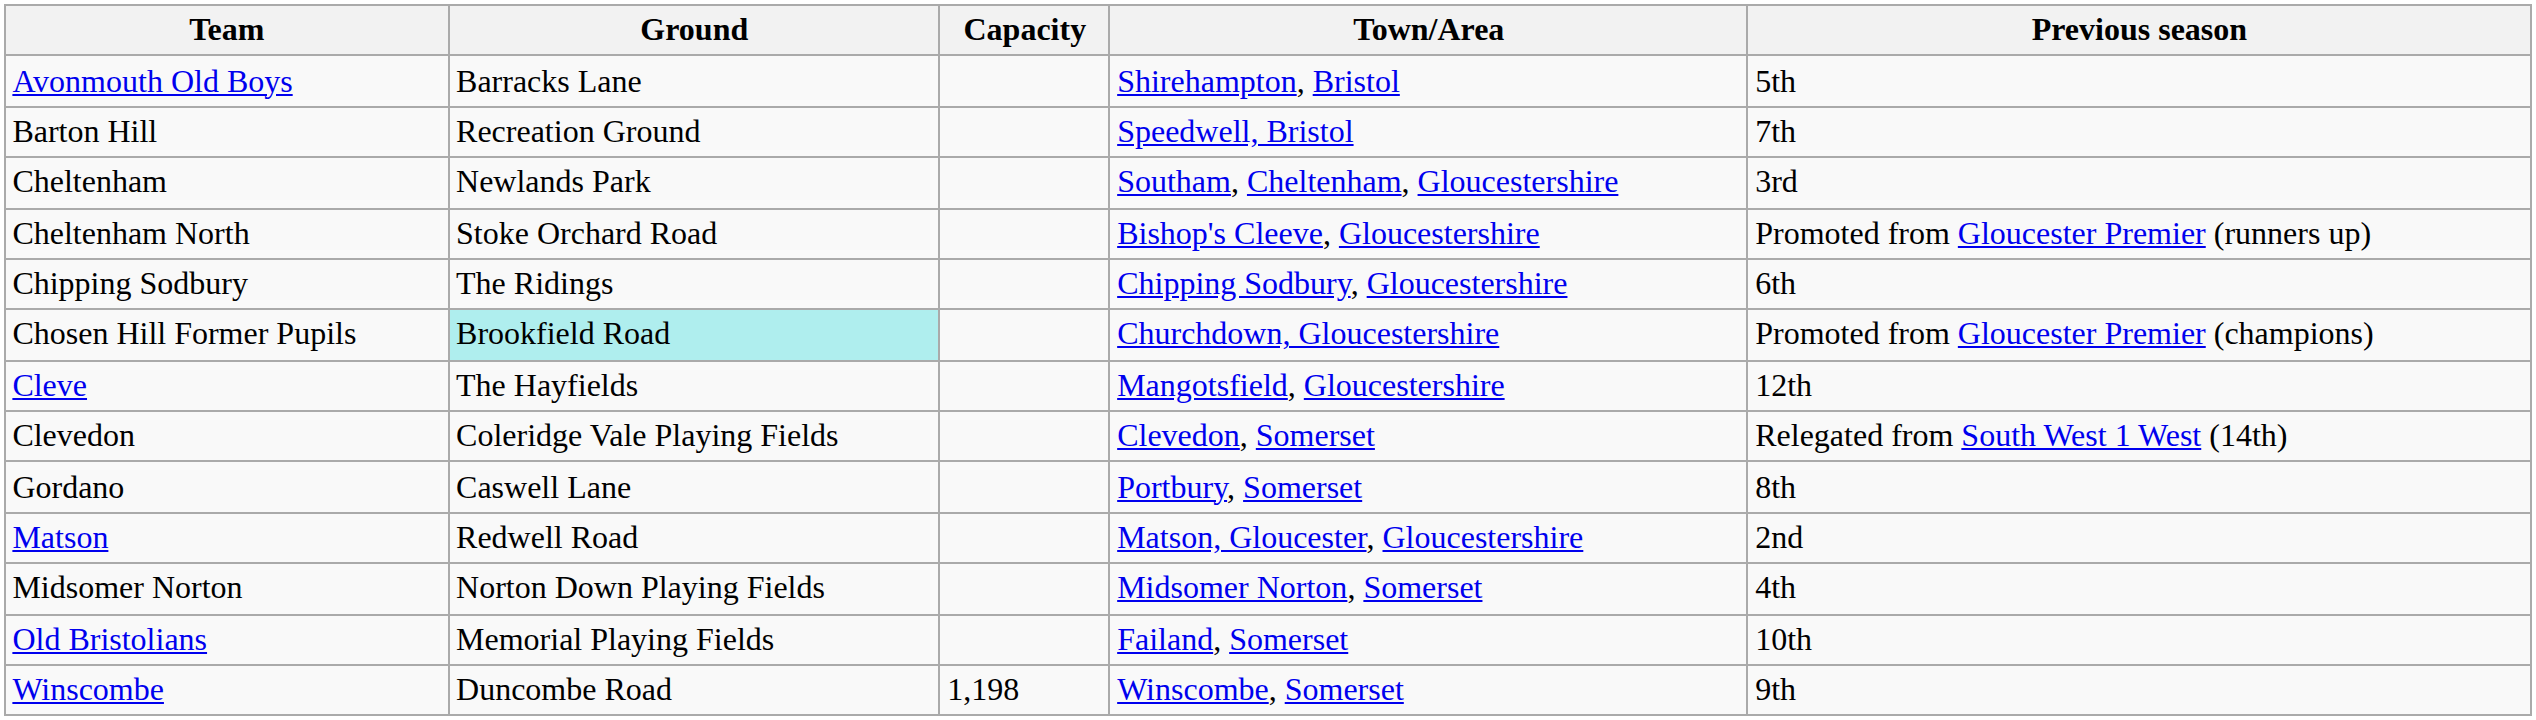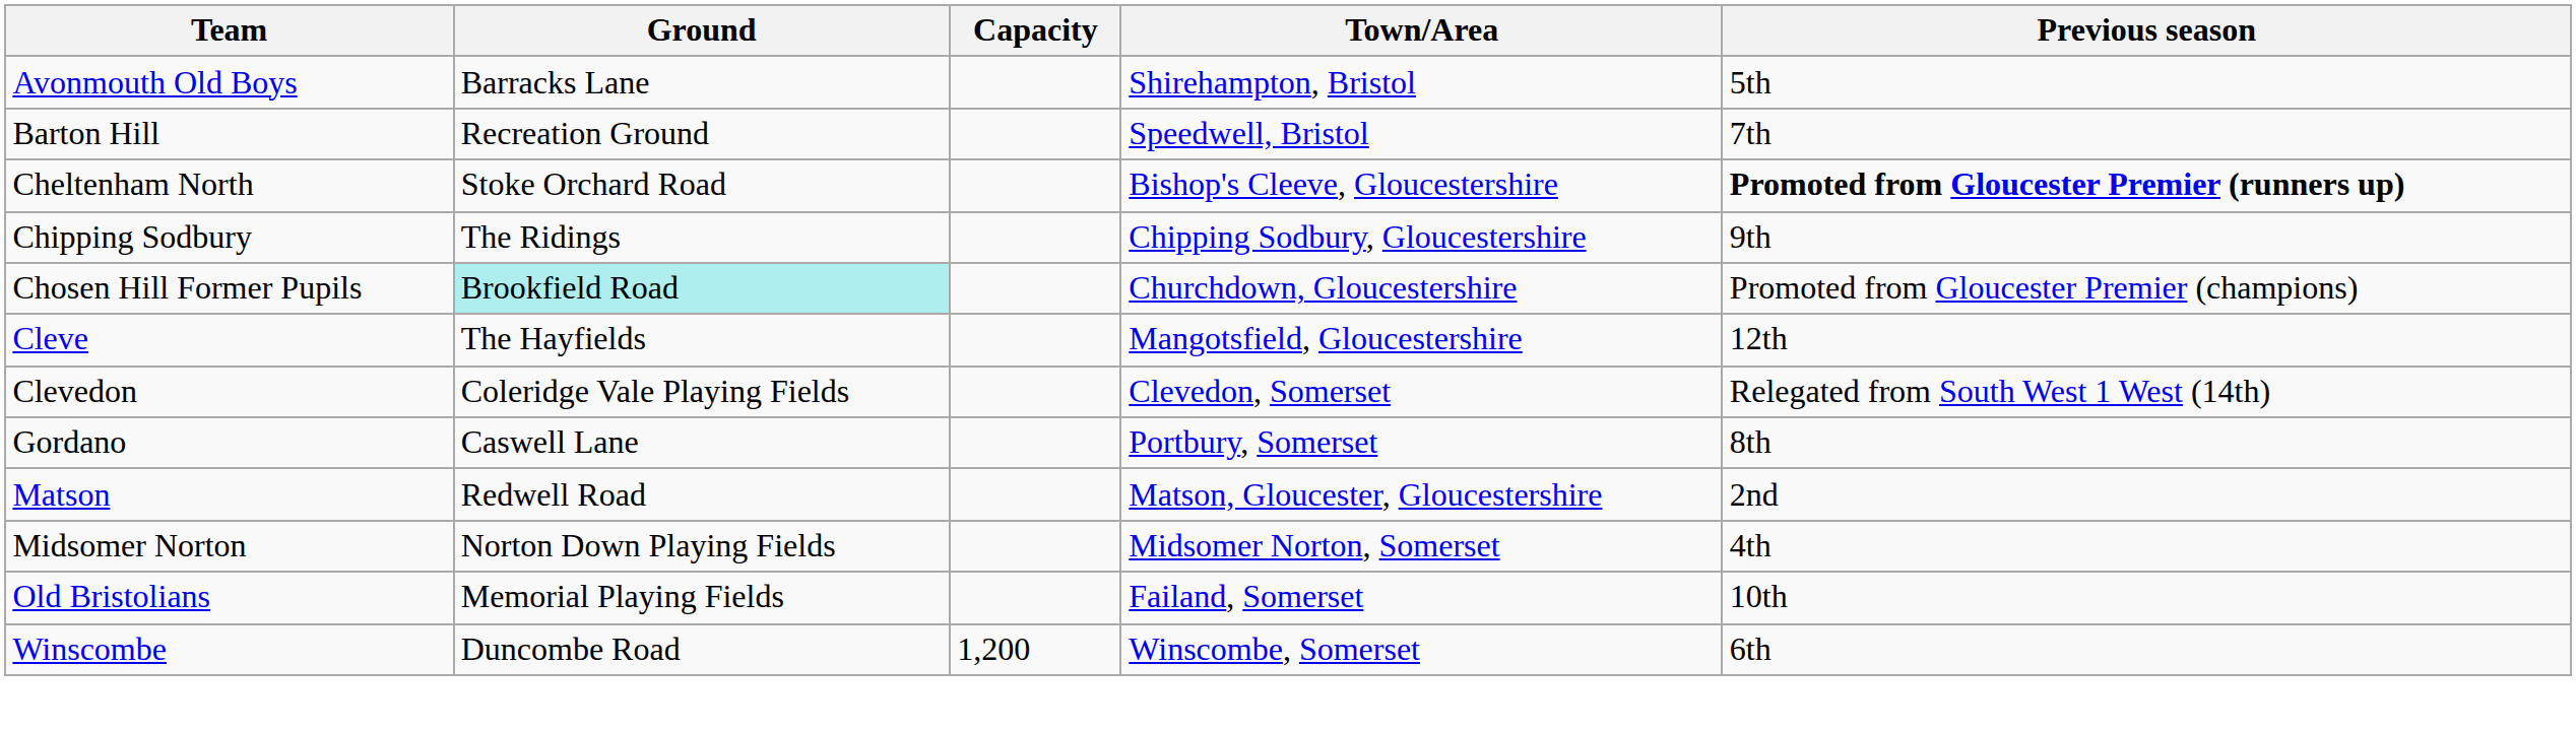 <table class="wikitable sortable" style="width:100%;">
 <tr>
 <th>Team</th>
 <th>Ground</th>
 <th>Capacity</th>
 <th>Town/Area</th>
 <th>Previous season</th>
 </tr>
 <tr>
 <td><a href='#'>Avonmouth Old Boys</a></td>
 <td>Barracks Lane</td>
 <td></td>
 <td><a href='#'>Shirehampton</a>, <a href='#'>Bristol</a></td>
 <td>5th</td>
 </tr>
 <tr>
 <td>Barton Hill</td>
 <td>Recreation Ground</td>
 <td></td>
 <td><a href='#'>Speedwell, Bristol</a></td>
 <td>7th</td>
 </tr>
 <tr>
-<td>Cheltenham</td>
-<td>Newlands Park</td>
-<td></td>
-<td><a href='#'>Southam</a>, <a href='#'>Cheltenham</a>, <a href='#'>Gloucestershire</a></td>
-<td>3rd</td>
-</tr>
-<tr>
 <td>Cheltenham North</td>
 <td>Stoke Orchard Road</td>
 <td></td>
 <td><a href='#'>Bishop's Cleeve</a>, <a href='#'>Gloucestershire</a></td>
-<td>Promoted from <a href='#'>Gloucester Premier</a> (runners up)</td>
+<td><strong>Promoted from <a href='#'>Gloucester Premier</a> (runners up)</strong></td>
 </tr>
 <tr>
 <td>Chipping Sodbury</td>
 <td>The Ridings</td>
 <td></td>
 <td><a href='#'>Chipping Sodbury</a>, <a href='#'>Gloucestershire</a></td>
-<td>6th</td>
+<td>9th</td>
 </tr>
 <tr>
 <td>Chosen Hill Former Pupils</td>
 <td style="background: paleturquoise;">Brookfield Road</td>
 <td></td>
 <td><a href='#'>Churchdown, Gloucestershire</a></td>
 <td>Promoted from <a href='#'>Gloucester Premier</a> (champions)</td>
 </tr>
 <tr>
 <td><a href='#'>Cleve</a></td>
 <td>The Hayfields</td>
 <td></td>
 <td><a href='#'>Mangotsfield</a>, <a href='#'>Gloucestershire</a></td>
 <td>12th</td>
 </tr>
 <tr>
 <td>Clevedon</td>
 <td>Coleridge Vale Playing Fields</td>
 <td></td>
 <td><a href='#'>Clevedon</a>, <a href='#'>Somerset</a></td>
 <td>Relegated from <a href='#'>South West 1 West</a> (14th)</td>
 </tr>
 <tr>
 <td>Gordano</td>
 <td>Caswell Lane</td>
 <td></td>
 <td><a href='#'>Portbury</a>, <a href='#'>Somerset</a></td>
 <td>8th</td>
 </tr>
 <tr>
 <td><a href='#'>Matson</a></td>
 <td>Redwell Road</td>
 <td></td>
 <td><a href='#'>Matson, Gloucester</a>, <a href='#'>Gloucestershire</a></td>
 <td>2nd</td>
 </tr>
 <tr>
 <td>Midsomer Norton</td>
 <td>Norton Down Playing Fields</td>
 <td></td>
 <td><a href='#'>Midsomer Norton</a>, <a href='#'>Somerset</a></td>
 <td>4th</td>
 </tr>
 <tr>
 <td><a href='#'>Old Bristolians</a></td>
 <td>Memorial Playing Fields</td>
 <td></td>
 <td><a href='#'>Failand</a>, <a href='#'>Somerset</a></td>
 <td>10th</td>
 </tr>
 <tr>
 <td><a href='#'>Winscombe</a></td>
 <td>Duncombe Road</td>
-<td>1,198</td>
+<td>1,200</td>
 <td><a href='#'>Winscombe</a>, <a href='#'>Somerset</a></td>
-<td>9th</td>
+<td>6th</td>
 </tr>
 <tr>
 </tr>
 </table>
